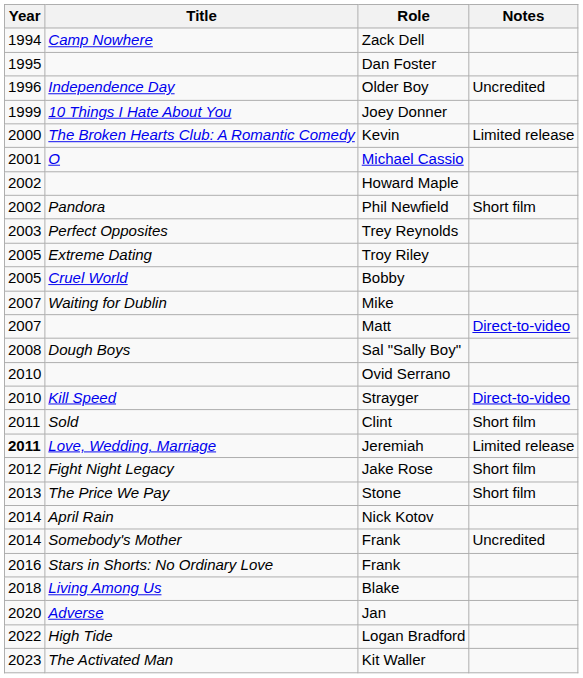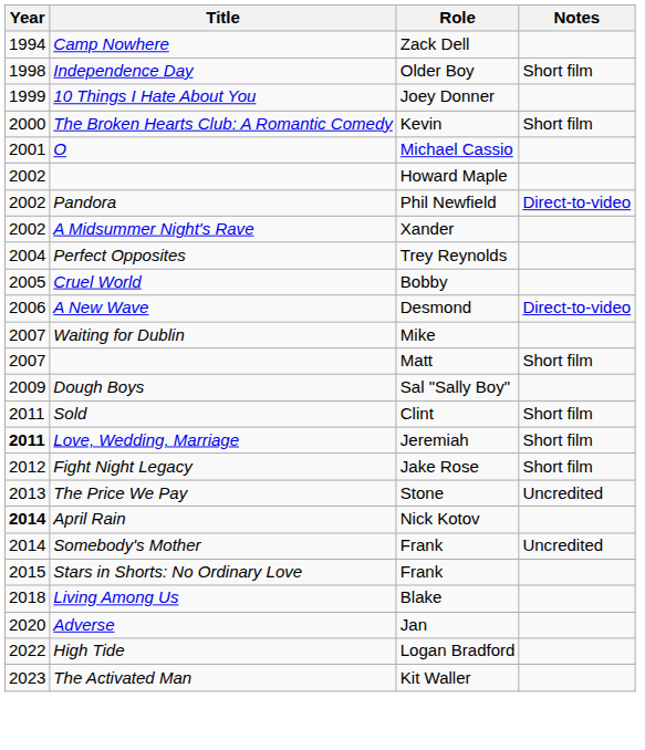 <table class="wikitable sortable">
 <tr>
 <th>Year</th>
 <th>Title</th>
 <th>Role</th>
 <th class="unsortable">Notes</th>
 </tr>
 <tr>
 <td>1994</td>
 <td><em><a href='#'>Camp Nowhere</a></em></td>
 <td>Zack Dell</td>
 <td></td>
 </tr>
 <tr>
-<td>1995</td>
-<td><em></em></td>
-<td>Dan Foster</td>
-<td></td>
-</tr>
-<tr>
-<td>1996</td>
+<td>1998</td>
 <td><em><a href='#'>Independence Day</a></em></td>
 <td>Older Boy</td>
-<td>Uncredited</td>
+<td>Short film</td>
 </tr>
 <tr>
 <td>1999</td>
 <td><em><a href='#'>10 Things I Hate About You</a></em></td>
 <td>Joey Donner</td>
 <td></td>
 </tr>
 <tr>
 <td>2000</td>
 <td><em><a href='#'>The Broken Hearts Club: A Romantic Comedy</a></em></td>
 <td>Kevin</td>
-<td>Limited release</td>
+<td>Short film</td>
 </tr>
 <tr>
 <td>2001</td>
 <td><em><a href='#'>O</a></em></td>
 <td><a href='#'>Michael Cassio</a></td>
 <td></td>
 </tr>
 <tr>
 <td>2002</td>
 <td><em></em></td>
 <td>Howard Maple</td>
 <td></td>
 </tr>
 <tr>
 <td>2002</td>
 <td><em>Pandora</em></td>
 <td>Phil Newfield</td>
-<td>Short film</td>
+<td><a href='#'>Direct-to-video</a></td>
 </tr>
 <tr>
-<td>2003</td>
-<td><em>Perfect Opposites</em></td>
-<td>Trey Reynolds</td>
+<td>2002</td>
+<td><em><a href='#'>A Midsummer Night's Rave</a></em></td>
+<td>Xander</td>
 <td></td>
 </tr>
 <tr>
-<td>2005</td>
-<td><em>Extreme Dating</em></td>
-<td>Troy Riley</td>
+<td>2004</td>
+<td><em>Perfect Opposites</em></td>
+<td>Trey Reynolds</td>
 <td></td>
 </tr>
 <tr>
 <td>2005</td>
 <td><em><a href='#'>Cruel World</a></em></td>
 <td>Bobby</td>
 <td></td>
+</tr>
+<tr>
+<td>2006</td>
+<td><em><a href='#'>A New Wave</a></em></td>
+<td>Desmond</td>
+<td><a href='#'>Direct-to-video</a></td>
 </tr>
 <tr>
 <td>2007</td>
 <td><em>Waiting for Dublin</em></td>
 <td>Mike</td>
 <td></td>
 </tr>
 <tr>
 <td>2007</td>
 <td><em></em></td>
 <td>Matt</td>
-<td><a href='#'>Direct-to-video</a></td>
+<td>Short film</td>
 </tr>
 <tr>
-<td>2008</td>
+<td>2009</td>
 <td><em>Dough Boys</em></td>
 <td>Sal "Sally Boy"</td>
 <td></td>
-</tr>
-<tr>
-<td>2010</td>
-<td><em></em></td>
-<td>Ovid Serrano</td>
-<td></td>
-</tr>
-<tr>
-<td>2010</td>
-<td><em><a href='#'>Kill Speed</a></em></td>
-<td>Strayger</td>
-<td><a href='#'>Direct-to-video</a></td>
 </tr>
 <tr>
 <td>2011</td>
 <td><em>Sold</em></td>
 <td>Clint</td>
 <td>Short film</td>
 </tr>
 <tr>
 <td><strong>2011</strong></td>
 <td><em><a href='#'>Love, Wedding, Marriage</a></em></td>
 <td>Jeremiah</td>
-<td>Limited release</td>
+<td>Short film</td>
 </tr>
 <tr>
 <td>2012</td>
 <td><em>Fight Night Legacy</em></td>
 <td>Jake Rose</td>
 <td>Short film</td>
 </tr>
 <tr>
 <td>2013</td>
 <td><em>The Price We Pay</em></td>
 <td>Stone</td>
-<td>Short film</td>
+<td>Uncredited</td>
 </tr>
 <tr>
-<td>2014</td>
+<td><strong>2014</strong></td>
 <td><em>April Rain</em></td>
 <td>Nick Kotov</td>
 <td></td>
 </tr>
 <tr>
 <td>2014</td>
 <td><em>Somebody's Mother</em></td>
 <td>Frank</td>
 <td>Uncredited</td>
 </tr>
 <tr>
-<td>2016</td>
+<td>2015</td>
 <td><em>Stars in Shorts: No Ordinary Love</em></td>
 <td>Frank</td>
 <td></td>
 </tr>
 <tr>
 <td>2018</td>
 <td><em><a href='#'>Living Among Us</a></em></td>
 <td>Blake</td>
 <td></td>
 </tr>
 <tr>
 <td>2020</td>
 <td><em><a href='#'>Adverse</a></em></td>
 <td>Jan</td>
 <td></td>
 </tr>
 <tr>
 <td>2022</td>
 <td><em>High Tide</em></td>
 <td>Logan Bradford</td>
 <td></td>
 </tr>
 <tr>
 <td>2023</td>
 <td><em>The Activated Man</em></td>
 <td>Kit Waller</td>
 <td></td>
 </tr>
 </table>
